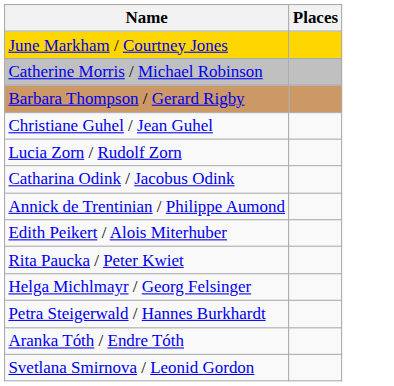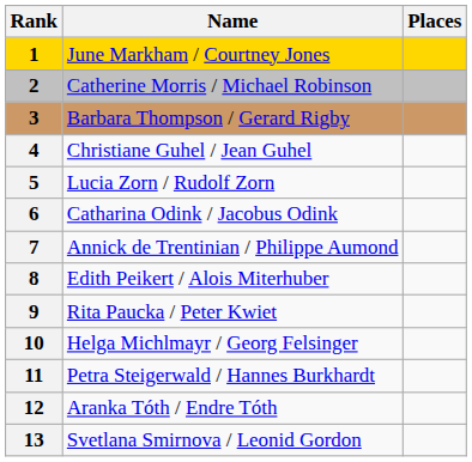 <table class="wikitable">
 <tr>
+<th>Rank</th>
 <th>Name</th>
 <th>Places</th>
 </tr>
 <tr bgcolor="gold">
+<td align="center"><strong>1</strong></td>
 <td> <a href='#'>June Markham</a> / <a href='#'>Courtney Jones</a></td>
 <td></td>
 </tr>
 <tr bgcolor="silver">
+<td align="center"><strong>2</strong></td>
 <td> <a href='#'>Catherine Morris</a> / <a href='#'>Michael Robinson</a></td>
 <td></td>
 </tr>
 <tr bgcolor="cc9966">
+<td align="center"><strong>3</strong></td>
 <td> <a href='#'>Barbara Thompson</a> / <a href='#'>Gerard Rigby</a></td>
 <td></td>
 </tr>
 <tr>
+<th>4</th>
 <td> <a href='#'>Christiane Guhel</a> / <a href='#'>Jean Guhel</a></td>
 <td></td>
 </tr>
 <tr>
+<th>5</th>
 <td> <a href='#'>Lucia Zorn</a> / <a href='#'>Rudolf Zorn</a></td>
 <td></td>
 </tr>
 <tr>
+<th>6</th>
 <td> <a href='#'>Catharina Odink</a> / <a href='#'>Jacobus Odink</a></td>
 <td></td>
 </tr>
 <tr>
+<th>7</th>
 <td> <a href='#'>Annick de Trentinian</a> / <a href='#'>Philippe Aumond</a></td>
 <td></td>
 </tr>
 <tr>
+<th>8</th>
 <td> <a href='#'>Edith Peikert</a> / <a href='#'>Alois Miterhuber</a></td>
 <td></td>
 </tr>
 <tr>
+<th>9</th>
 <td> <a href='#'>Rita Paucka</a> / <a href='#'>Peter Kwiet</a></td>
 <td></td>
 </tr>
 <tr>
+<th>10</th>
 <td> <a href='#'>Helga Michlmayr</a> / <a href='#'>Georg Felsinger</a></td>
 <td></td>
 </tr>
 <tr>
+<th>11</th>
 <td> <a href='#'>Petra Steigerwald</a> / <a href='#'>Hannes Burkhardt</a></td>
 <td></td>
 </tr>
 <tr>
+<th>12</th>
 <td> <a href='#'>Aranka Tóth</a> / <a href='#'>Endre Tóth</a></td>
 <td></td>
 </tr>
 <tr>
+<th>13</th>
 <td> <a href='#'>Svetlana Smirnova</a> / <a href='#'>Leonid Gordon</a></td>
 <td></td>
 </tr>
 </table>
